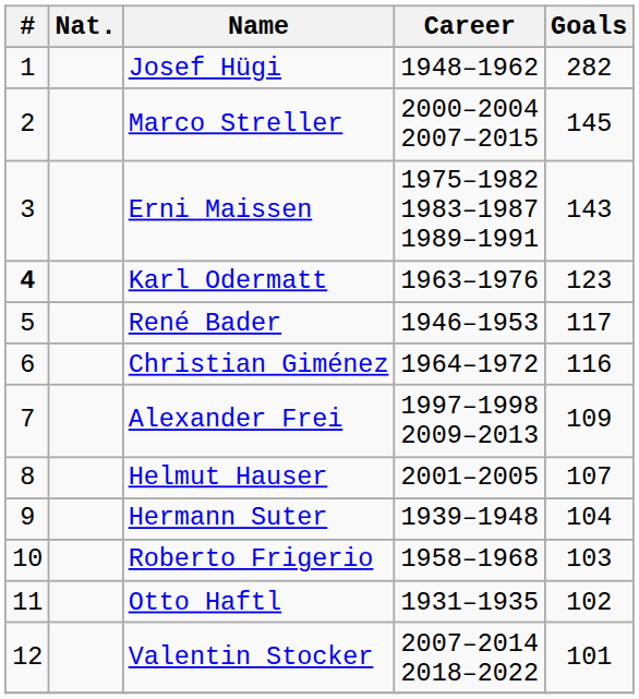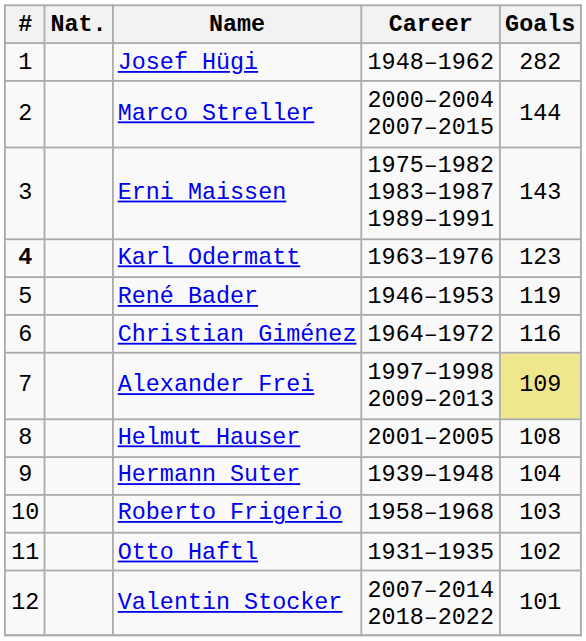 <table class="wikitable sortable" align="right" style="text-align:center">
 <tr>
 <th class="unsortable">#</th>
 <th class="unsortable">Nat.</th>
 <th class="unsortable">Name</th>
 <th class="unsortable">Career</th>
 <th>Goals</th>
 </tr>
 <tr>
 <td>1</td>
 <td></td>
 <td align="left"><a href='#'>Josef Hügi</a></td>
 <td>1948–1962</td>
 <td>282</td>
 </tr>
 <tr>
 <td>2</td>
 <td></td>
 <td align="left"><a href='#'>Marco Streller</a></td>
 <td>2000–2004<br>2007–2015</td>
-<td>145</td>
+<td>144</td>
 </tr>
 <tr>
 <td>3</td>
 <td></td>
 <td align="left"><a href='#'>Erni Maissen</a></td>
 <td>1975–1982<br>1983–1987<br>1989–1991</td>
 <td>143</td>
 </tr>
 <tr>
 <td><strong>4</strong></td>
 <td></td>
 <td align="left"><a href='#'>Karl Odermatt</a></td>
 <td>1963–1976</td>
 <td>123</td>
 </tr>
 <tr>
 <td>5</td>
 <td></td>
 <td align="left"><a href='#'>René Bader</a></td>
 <td>1946–1953</td>
-<td>117</td>
+<td>119</td>
 </tr>
 <tr>
 <td>6</td>
 <td></td>
 <td align="left"><a href='#'>Christian Giménez</a></td>
 <td>1964–1972</td>
 <td>116</td>
 </tr>
 <tr>
 <td>7</td>
 <td></td>
 <td align="left"><a href='#'>Alexander Frei</a></td>
 <td>1997–1998<br>2009–2013</td>
-<td>109</td>
+<td style="background: khaki;">109</td>
 </tr>
 <tr>
 <td>8</td>
 <td></td>
 <td align="left"><a href='#'>Helmut Hauser</a></td>
 <td>2001–2005</td>
-<td>107</td>
+<td>108</td>
 </tr>
 <tr>
 <td>9</td>
 <td></td>
 <td align="left"><a href='#'>Hermann Suter</a></td>
 <td>1939–1948</td>
 <td>104</td>
 </tr>
 <tr>
 <td>10</td>
 <td></td>
 <td align="left"><a href='#'>Roberto Frigerio</a></td>
 <td>1958–1968</td>
 <td>103</td>
 </tr>
 <tr>
 <td>11</td>
 <td></td>
 <td align="left"><a href='#'>Otto Haftl</a></td>
 <td>1931–1935</td>
 <td>102</td>
 </tr>
 <tr>
 <td>12</td>
 <td></td>
 <td align="left"><a href='#'>Valentin Stocker</a></td>
 <td>2007–2014<br>2018–2022</td>
 <td>101</td>
 </tr>
 <tr>
 </tr>
 </table>
